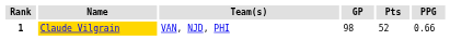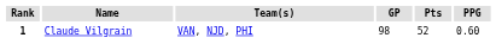 <table id="Table3" cellspacing="3" cellpadding="3" style="font-size:95%;">
 <tr style="text-align:center; background:#e0e0e0">
 <th style="width:3em;">Rank</th>
 <th style="width:13em;">Name</th>
 <th style="width:20em;">Team(s)</th>
 <th style="width:3.3em;">GP</th>
 <th style="width:3.3em;">Pts</th>
 <th style="width:3.3em;">PPG</th>
 </tr>
 <tr>
 <th>1</th>
-<td style="background: gold;"><a href='#'>Claude Vilgrain</a></td>
+<td><a href='#'>Claude Vilgrain</a></td>
 <td><a href='#'>VAN</a>, <a href='#'>NJD</a>, <a href='#'>PHI</a></td>
 <td>98</td>
 <td>52</td>
-<td>0.66</td>
+<td>0.60</td>
 </tr>
 </table>
